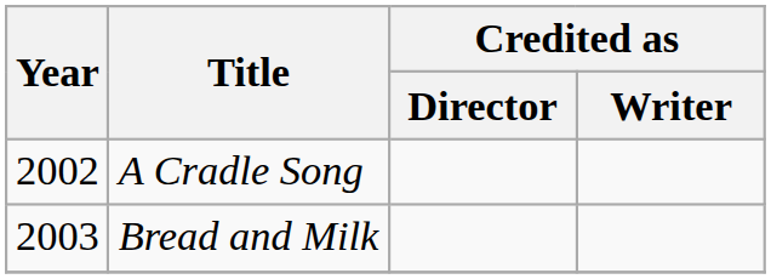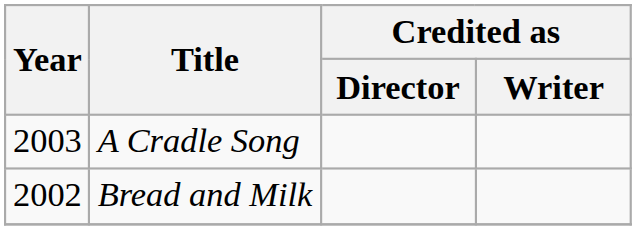 <table class="wikitable sortable">
 <tr>
 <th rowspan="2">Year</th>
 <th rowspan="2">Title</th>
 <th colspan="2">Credited as</th>
 </tr>
 <tr>
 <th width="65">Director</th>
 <th width="65">Writer</th>
 </tr>
 <tr>
-<td>2002</td>
+<td>2003</td>
 <td><em>A Cradle Song</em></td>
 <td></td>
 <td></td>
 </tr>
 <tr>
-<td>2003</td>
+<td>2002</td>
 <td><em>Bread and Milk</em></td>
 <td></td>
 <td></td>
 </tr>
 <tr>
 </tr>
 </table>
